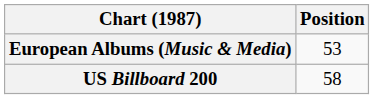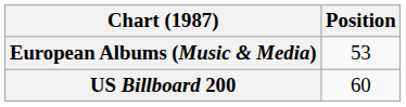 <table class="wikitable plainrowheaders" style="text-align:center">
 <tr>
 <th scope="col">Chart (1987)</th>
 <th scope="col">Position</th>
 </tr>
 <tr>
 <th scope="row">European Albums (<em>Music & Media</em>)</th>
 <td>53</td>
 </tr>
 <tr>
 <th scope="row">US <em>Billboard</em> 200</th>
-<td>58</td>
+<td>60</td>
 </tr>
 </table>
